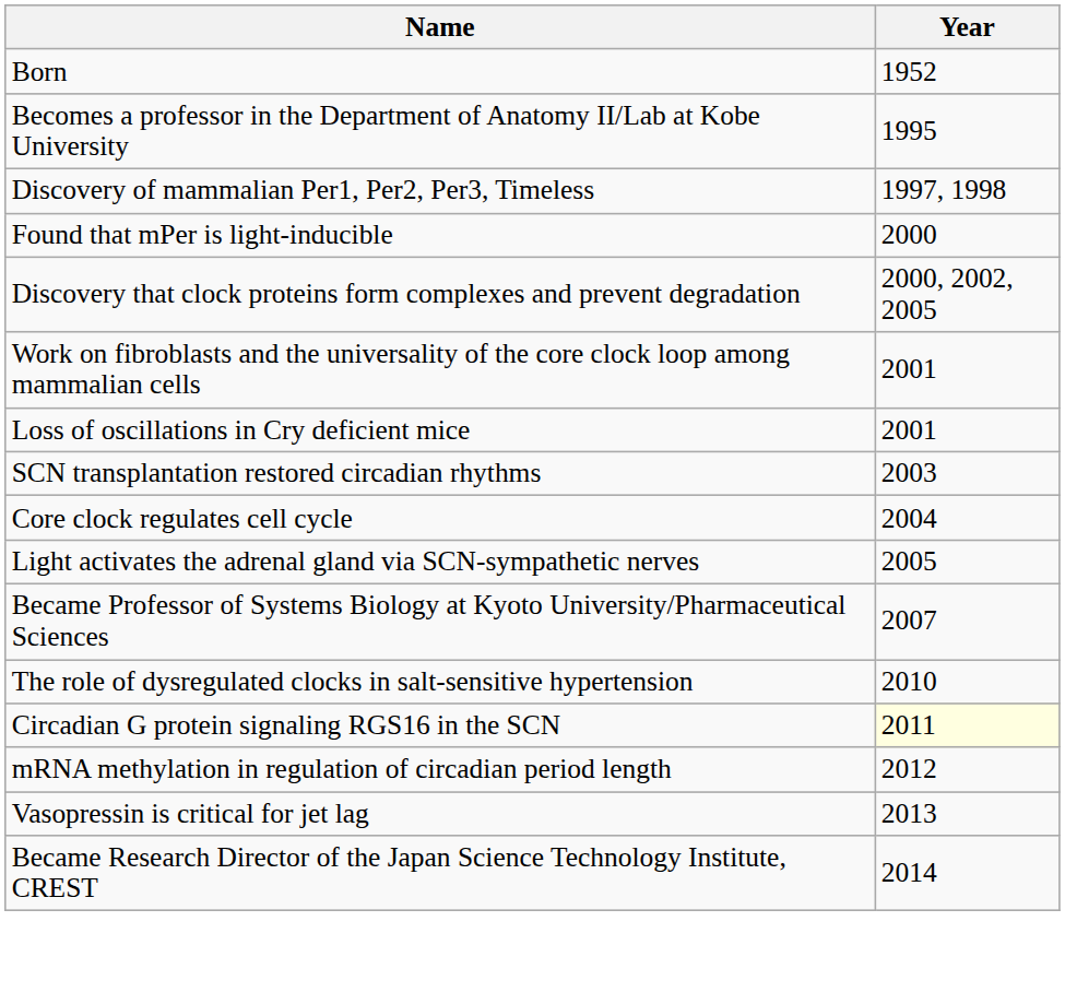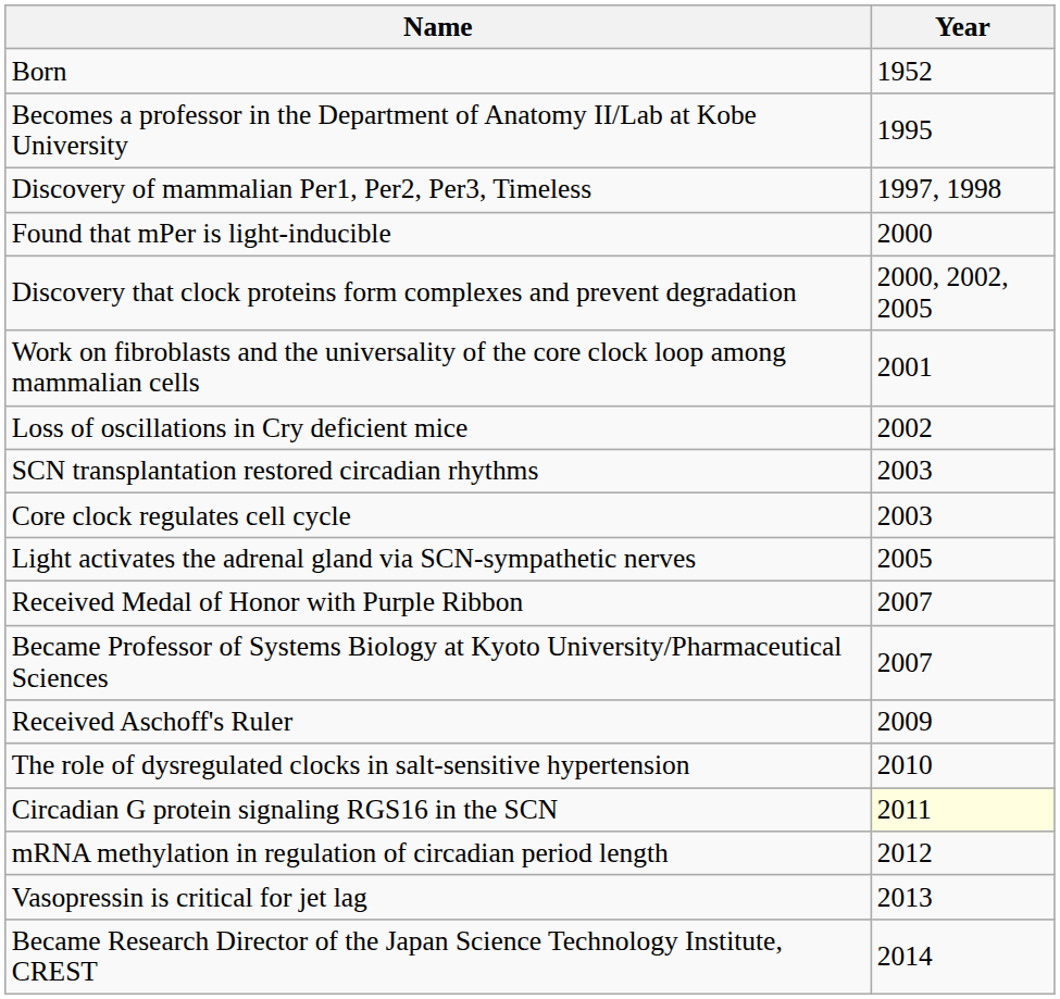 <table class="wikitable sortable">
 <tr>
 <th class = "unsortable">Name</th>
 <th>Year</th>
 </tr>
 <tr>
 <td>Born</td>
 <td>1952</td>
 </tr>
 <tr>
 <td>Becomes a professor in the Department of Anatomy II/Lab at Kobe University</td>
 <td>1995</td>
 </tr>
 <tr>
 <td>Discovery of mammalian Per1, Per2, Per3, Timeless</td>
 <td>1997, 1998</td>
 </tr>
 <tr>
 <td>Found that mPer is light-inducible</td>
 <td>2000</td>
 </tr>
 <tr>
 <td>Discovery that clock proteins form complexes and prevent degradation</td>
 <td>2000, 2002, 2005</td>
 </tr>
 <tr>
 <td>Work on fibroblasts and the universality of the core clock loop among mammalian cells</td>
 <td>2001</td>
 </tr>
 <tr>
 <td>Loss of oscillations in Cry deficient mice</td>
-<td>2001</td>
+<td>2002</td>
 </tr>
 <tr>
 <td>SCN transplantation restored circadian rhythms</td>
 <td>2003</td>
 </tr>
 <tr>
 <td>Core clock regulates cell cycle</td>
-<td>2004</td>
+<td>2003</td>
 </tr>
 <tr>
 <td>Light activates the adrenal gland via SCN-sympathetic nerves</td>
 <td>2005</td>
 </tr>
 <tr>
+<td>Received Medal of Honor with Purple Ribbon</td>
+<td>2007</td>
+</tr>
+<tr>
 <td>Became Professor of Systems Biology at Kyoto University/Pharmaceutical Sciences</td>
 <td>2007</td>
+</tr>
+<tr>
+<td>Received Aschoff's Ruler</td>
+<td>2009</td>
 </tr>
 <tr>
 <td>The role of dysregulated clocks in salt-sensitive hypertension</td>
 <td>2010</td>
 </tr>
 <tr>
 <td>Circadian G protein signaling RGS16 in the SCN</td>
 <td style="background: lightyellow;">2011</td>
 </tr>
 <tr>
 <td>mRNA methylation in regulation of circadian period length</td>
 <td>2012</td>
 </tr>
 <tr>
 <td>Vasopressin is critical for jet lag</td>
 <td>2013</td>
 </tr>
 <tr>
 <td>Became Research Director of the Japan Science Technology Institute, CREST</td>
 <td>2014</td>
 </tr>
 </table>
